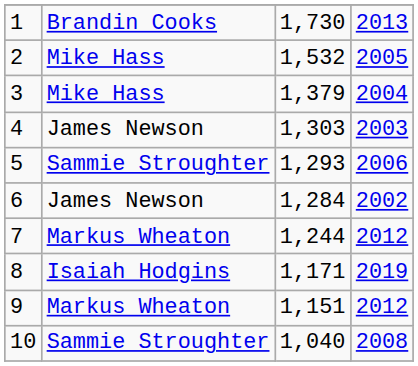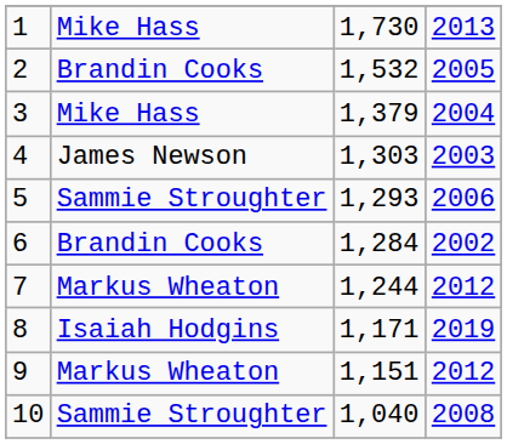 <table class="wikitable">
 <tr>
 </tr>
 <tr>
 <td>1</td>
-<td><a href='#'>Brandin Cooks</a></td>
+<td><a href='#'>Mike Hass</a></td>
 <td>1,730</td>
 <td><a href='#'>2013</a></td>
 </tr>
 <tr>
 <td>2</td>
-<td><a href='#'>Mike Hass</a></td>
+<td><a href='#'>Brandin Cooks</a></td>
 <td>1,532</td>
 <td><a href='#'>2005</a></td>
 </tr>
 <tr>
 <td>3</td>
 <td><a href='#'>Mike Hass</a></td>
 <td>1,379</td>
 <td><a href='#'>2004</a></td>
 </tr>
 <tr>
 <td>4</td>
 <td>James Newson</td>
 <td>1,303</td>
 <td><a href='#'>2003</a></td>
 </tr>
 <tr>
 <td>5</td>
 <td><a href='#'>Sammie Stroughter</a></td>
 <td>1,293</td>
 <td><a href='#'>2006</a></td>
 </tr>
 <tr>
 <td>6</td>
-<td>James Newson</td>
+<td><a href='#'>Brandin Cooks</a></td>
 <td>1,284</td>
 <td><a href='#'>2002</a></td>
 </tr>
 <tr>
 <td>7</td>
 <td><a href='#'>Markus Wheaton</a></td>
 <td>1,244</td>
 <td><a href='#'>2012</a></td>
 </tr>
 <tr>
 <td>8</td>
 <td><a href='#'>Isaiah Hodgins</a></td>
 <td>1,171</td>
 <td><a href='#'>2019</a></td>
 </tr>
 <tr>
 <td>9</td>
 <td><a href='#'>Markus Wheaton</a></td>
 <td>1,151</td>
 <td><a href='#'>2012</a></td>
 </tr>
 <tr>
 <td>10</td>
 <td><a href='#'>Sammie Stroughter</a></td>
 <td>1,040</td>
 <td><a href='#'>2008</a></td>
 </tr>
 </table>
